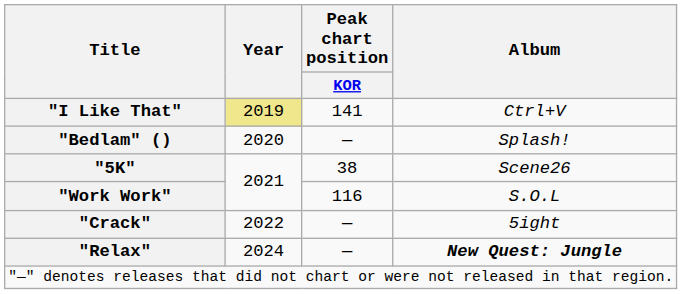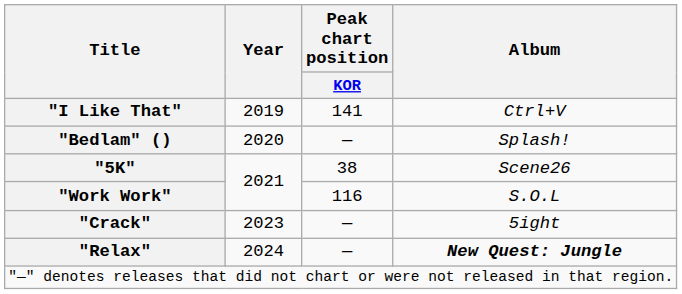 <table class="wikitable plainrowheaders" style="text-align:center;">
 <tr>
 <th scope="col" rowspan="2">Title</th>
 <th scope="col" rowspan="2">Year</th>
 <th scope="col" colspan="1">Peak chart position</th>
 <th scope="col" rowspan="2">Album</th>
 </tr>
 <tr>
 <th scope="col" style="width:3em;font-size:90%;"><a href='#'>KOR</a><br></th>
 </tr>
 <tr>
 <th scope="row">"I Like That"</th>
-<td style="background: khaki;">2019</td>
+<td>2019</td>
 <td>141</td>
 <td><em>Ctrl+V</em></td>
 </tr>
 <tr>
 <th scope="row">"Bedlam" ()</th>
 <td>2020</td>
 <td>—</td>
 <td><em>Splash!</em></td>
 </tr>
 <tr>
 <th scope="row">"5K"</th>
 <td rowspan="2">2021</td>
 <td>38</td>
 <td><em>Scene26</em></td>
 </tr>
 <tr>
 <th scope="row">"Work Work"</th>
 <td>116</td>
 <td><em>S.O.L</em></td>
 </tr>
 <tr>
 <th scope="row">"Crack"</th>
-<td>2022</td>
+<td>2023</td>
 <td>—</td>
 <td><em>5ight</em></td>
 </tr>
 <tr>
 <th scope="row">"Relax"</th>
 <td>2024</td>
 <td>—</td>
 <td><strong><em>New Quest: Jungle</em></strong></td>
 </tr>
 <tr>
 <td colspan="6" style="font-size:85%">"—" denotes releases that did not chart or were not released in that region.</td>
 </tr>
 </table>
